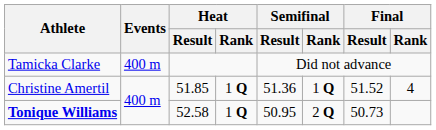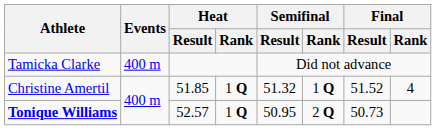 <table class=wikitable style="font-size:90%">
 <tr>
 <th rowspan="2">Athlete</th>
 <th rowspan="2">Events</th>
 <th colspan="2">Heat</th>
 <th colspan="2">Semifinal</th>
 <th colspan="2">Final</th>
 </tr>
 <tr>
 <th>Result</th>
 <th>Rank</th>
 <th>Result</th>
 <th>Rank</th>
 <th>Result</th>
 <th>Rank</th>
 </tr>
 <tr>
 <td><a href='#'>Tamicka Clarke</a></td>
 <td><a href='#'>400 m</a></td>
 <td colspan="2" align="center"></td>
 <td colspan="4" align="center">Did not advance</td>
 </tr>
 <tr>
 <td><a href='#'>Christine Amertil</a></td>
 <td rowspan=2><a href='#'>400 m</a></td>
 <td align="center">51.85</td>
 <td align="center">1 <strong>Q</strong></td>
-<td align="center">51.36</td>
+<td align="center">51.32</td>
 <td align="center">1 <strong>Q</strong></td>
 <td align="center">51.52</td>
 <td align="center">4</td>
 </tr>
 <tr>
 <td><strong><a href='#'>Tonique Williams</a></strong></td>
-<td align="center">52.58</td>
+<td align="center">52.57</td>
 <td align="center">1 <strong>Q</strong></td>
 <td align="center">50.95</td>
 <td align="center">2 <strong>Q</strong></td>
 <td align="center">50.73</td>
 <td align="center"></td>
 </tr>
 </table>
